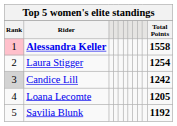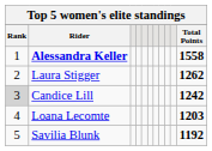 <table class="wikitable sortable">
 <tr>
 <th colspan=27 align="center"><strong>Top 5 women's elite standings</strong></th>
 </tr>
 <tr>
 </tr>
 <tr style="font-size:8pt;font-weight:bold">
 <th align="center">Rank</th>
 <th align="center">Rider</th>
 <th class=unsortable style="background:#E5E4E2;"><small></small></th>
 <th class=unsortable style="background:#E5E4E2;"><small></small></th>
 <th class=unsortable style="background:#E5E4E2;"><small></small></th>
 <th class=unsortable style="background:#E5E4E2;"><small></small></th>
 <th class=unsortable style="background:#E5E4E2;"><small></small></th>
 <th class=unsortable style="background:#E5E4E2;"><small></small></th>
 <th class=unsortable style="background:#E5E4E2;"><small></small></th>
 <th class=unsortable style="background:#E5E4E2;"><small></small></th>
 <th align="center">Total<br>Points</th>
 </tr>
 <tr>
-<td align=center style="background: pink;">1</td>
+<td align=center>1</td>
 <td> <strong><a href='#'>Alessandra Keller</a></strong></td>
 <td align=center></td>
 <td align=center></td>
 <td align=center></td>
 <td align=center></td>
 <td align=center></td>
 <td align=center></td>
 <td align=center></td>
 <td align=center></td>
 <td align=center><strong>1558</strong></td>
 </tr>
 <tr>
 <td align=center>2</td>
 <td> <a href='#'>Laura Stigger</a></td>
 <td align=center></td>
 <td align=center></td>
 <td align=center></td>
 <td align=center></td>
 <td align=center></td>
 <td align=center></td>
 <td align=center></td>
 <td align=center></td>
-<td align=center><strong>1254</strong></td>
+<td align=center><strong>1262</strong></td>
 </tr>
 <tr>
 <td align=center style="background: lightgrey;">3</td>
 <td> <a href='#'>Candice Lill</a></td>
 <td align=center></td>
 <td align=center></td>
 <td align=center></td>
 <td align=center></td>
 <td align=center></td>
 <td align=center></td>
 <td align=center></td>
 <td align=center></td>
 <td align=center><strong>1242</strong></td>
 </tr>
 <tr>
 <td align=center>4</td>
 <td> <a href='#'>Loana Lecomte</a></td>
 <td align=center></td>
 <td align=center></td>
 <td align=center></td>
 <td align=center></td>
 <td align=center></td>
 <td align=center></td>
 <td align=center></td>
 <td align=center></td>
-<td align=center><strong>1205</strong></td>
+<td align=center><strong>1203</strong></td>
 </tr>
 <tr>
 <td align=center>5</td>
 <td> <a href='#'>Savilia Blunk</a></td>
 <td align=center></td>
 <td align=center></td>
 <td align=center></td>
 <td align=center></td>
 <td align=center></td>
 <td align=center></td>
 <td align=center></td>
 <td align=center></td>
 <td align=center><strong>1192</strong></td>
 </tr>
 </table>
